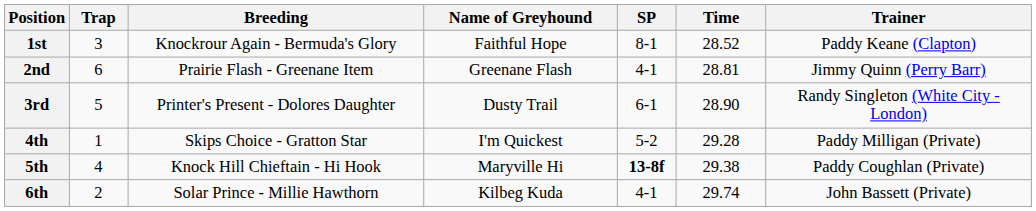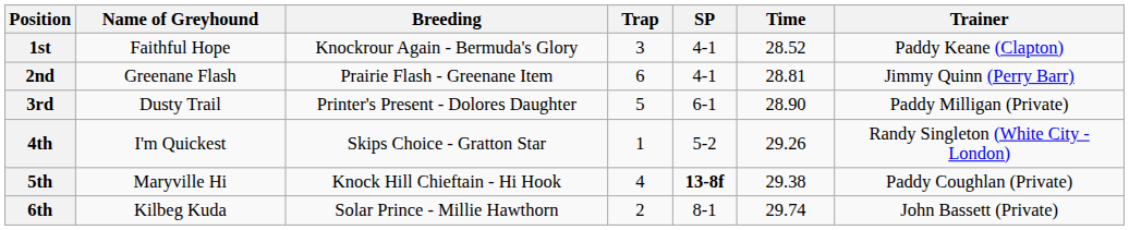 <table class="wikitable" style="text-align: center">
 <tr>
 <th width=50>Position</th>
+<th width=180>Name of Greyhound</th>
+<th width=280>Breeding</th>
 <th width=50>Trap</th>
-<th width=280>Breeding</th>
-<th width=180>Name of Greyhound</th>
 <th width=50>SP</th>
 <th width=80>Time</th>
 <th width=250>Trainer</th>
 </tr>
 <tr>
 <th>1st</th>
+<td>Faithful Hope</td>
+<td>Knockrour Again - Bermuda's Glory</td>
 <td>3</td>
-<td>Knockrour Again - Bermuda's Glory</td>
-<td>Faithful Hope</td>
-<td>8-1</td>
+<td>4-1</td>
 <td>28.52</td>
 <td>Paddy Keane <a href='#'>(Clapton)</a></td>
 </tr>
 <tr>
 <th>2nd</th>
+<td>Greenane Flash</td>
+<td>Prairie Flash - Greenane Item</td>
 <td>6</td>
-<td>Prairie Flash - Greenane Item</td>
-<td>Greenane Flash</td>
 <td>4-1</td>
 <td>28.81</td>
 <td>Jimmy Quinn <a href='#'>(Perry Barr)</a></td>
 </tr>
 <tr>
 <th>3rd</th>
+<td>Dusty Trail</td>
+<td>Printer's Present - Dolores Daughter</td>
 <td>5</td>
-<td>Printer's Present - Dolores Daughter</td>
-<td>Dusty Trail</td>
 <td>6-1</td>
 <td>28.90</td>
+<td>Paddy Milligan (Private)</td>
+</tr>
+<tr>
+<th>4th</th>
+<td>I'm Quickest</td>
+<td>Skips Choice - Gratton Star</td>
+<td>1</td>
+<td>5-2</td>
+<td>29.26</td>
 <td>Randy Singleton <a href='#'>(White City - London)</a></td>
 </tr>
 <tr>
-<th>4th</th>
-<td>1</td>
-<td>Skips Choice - Gratton Star</td>
-<td>I'm Quickest</td>
-<td>5-2</td>
-<td>29.28</td>
-<td>Paddy Milligan (Private)</td>
-</tr>
-<tr>
 <th>5th</th>
+<td>Maryville Hi</td>
+<td>Knock Hill Chieftain - Hi Hook</td>
 <td>4</td>
-<td>Knock Hill Chieftain - Hi Hook</td>
-<td>Maryville Hi</td>
 <td><strong>13-8f</strong></td>
 <td>29.38</td>
 <td>Paddy Coughlan (Private)</td>
 </tr>
 <tr>
 <th>6th</th>
+<td>Kilbeg Kuda</td>
+<td>Solar Prince - Millie Hawthorn</td>
 <td>2</td>
-<td>Solar Prince - Millie Hawthorn</td>
-<td>Kilbeg Kuda</td>
-<td>4-1</td>
+<td>8-1</td>
 <td>29.74</td>
 <td>John Bassett (Private)</td>
 </tr>
 </table>
